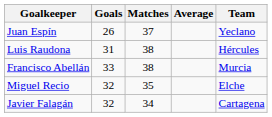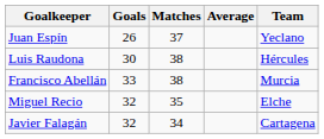 <table class="wikitable sortable">
 <tr>
 <th>Goalkeeper</th>
 <th>Goals</th>
 <th>Matches</th>
 <th>Average</th>
 <th>Team</th>
 </tr>
 <tr>
 <td> <a href='#'>Juan Espín</a></td>
 <td style="text-align:center;">26</td>
 <td style="text-align:center;">37</td>
 <td style="text-align:center;"></td>
 <td><a href='#'>Yeclano</a></td>
 </tr>
 <tr>
 <td> <a href='#'>Luis Raudona</a></td>
-<td style="text-align:center;">31</td>
+<td style="text-align:center;">30</td>
 <td style="text-align:center;">38</td>
 <td style="text-align:center;"></td>
 <td><a href='#'>Hércules</a></td>
 </tr>
 <tr>
 <td> <a href='#'>Francisco Abellán</a></td>
 <td style="text-align:center;">33</td>
 <td style="text-align:center;">38</td>
 <td style="text-align:center;"></td>
 <td><a href='#'>Murcia</a></td>
 </tr>
 <tr>
 <td> <a href='#'>Miguel Recio</a></td>
 <td style="text-align:center;">32</td>
 <td style="text-align:center;">35</td>
 <td style="text-align:center;"></td>
 <td><a href='#'>Elche</a></td>
 </tr>
 <tr>
 <td> <a href='#'>Javier Falagán</a></td>
 <td style="text-align:center;">32</td>
 <td style="text-align:center;">34</td>
 <td style="text-align:center;"></td>
 <td><a href='#'>Cartagena</a></td>
 </tr>
 </table>
